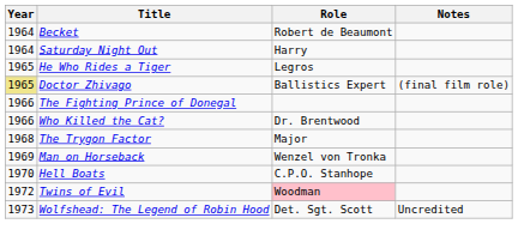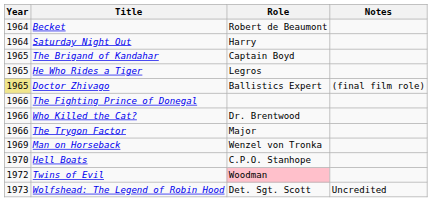 <table class="wikitable">
 <tr>
 <th>Year</th>
 <th>Title</th>
 <th>Role</th>
 <th>Notes</th>
 </tr>
 <tr>
 <td>1964</td>
 <td><em><a href='#'>Becket</a></em></td>
 <td>Robert de Beaumont</td>
 <td></td>
 </tr>
 <tr>
 <td>1964</td>
 <td><em><a href='#'>Saturday Night Out</a></em></td>
 <td>Harry</td>
+<td></td>
+</tr>
+<tr>
+<td>1965</td>
+<td><em><a href='#'>The Brigand of Kandahar</a></em></td>
+<td>Captain Boyd</td>
 <td></td>
 </tr>
 <tr>
 <td>1965</td>
 <td><em><a href='#'>He Who Rides a Tiger</a></em></td>
 <td>Legros</td>
 <td></td>
 </tr>
 <tr>
 <td style="background: khaki;">1965</td>
 <td><em><a href='#'>Doctor Zhivago</a></em></td>
 <td>Ballistics Expert</td>
 <td>(final film role)</td>
 </tr>
 <tr>
 <td>1966</td>
 <td><em><a href='#'>The Fighting Prince of Donegal</a></em></td>
 <td></td>
 <td></td>
 </tr>
 <tr>
 <td>1966</td>
 <td><em><a href='#'>Who Killed the Cat?</a></em></td>
 <td>Dr. Brentwood</td>
 <td></td>
 </tr>
 <tr>
-<td>1968</td>
+<td>1966</td>
 <td><em><a href='#'>The Trygon Factor</a></em></td>
 <td>Major</td>
 <td></td>
 </tr>
 <tr>
 <td>1969</td>
 <td><em><a href='#'>Man on Horseback</a></em></td>
 <td>Wenzel von Tronka</td>
 <td></td>
 </tr>
 <tr>
 <td>1970</td>
 <td><em><a href='#'>Hell Boats</a></em></td>
 <td>C.P.O. Stanhope</td>
 <td></td>
 </tr>
 <tr>
 <td>1972</td>
 <td><em><a href='#'>Twins of Evil</a></em></td>
 <td style="background: pink;">Woodman</td>
 <td></td>
 </tr>
 <tr>
 <td>1973</td>
 <td><em><a href='#'>Wolfshead: The Legend of Robin Hood</a></em></td>
 <td>Det. Sgt. Scott</td>
 <td>Uncredited</td>
 </tr>
 </table>
